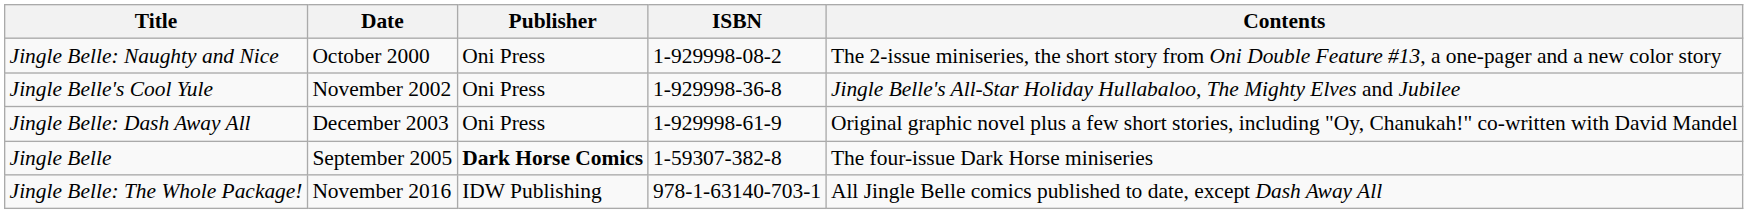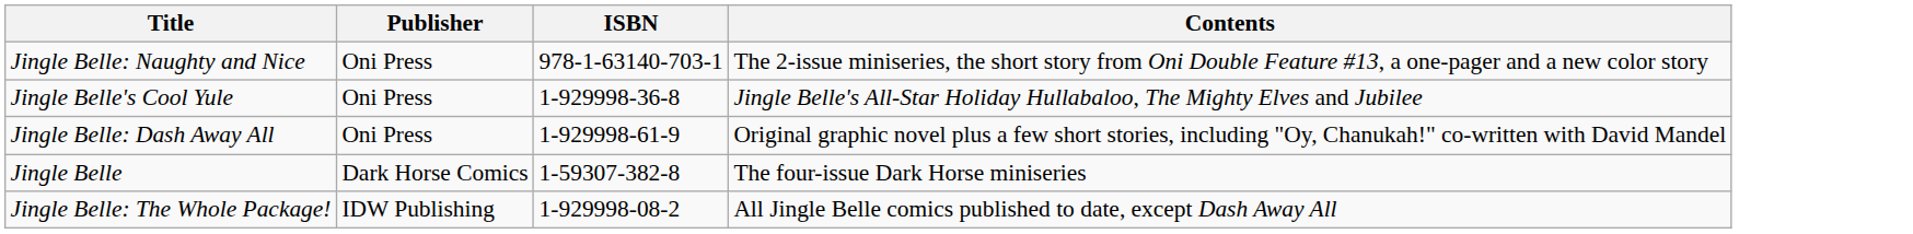 <table class="wikitable">
 <tr>
 <th>Title</th>
-<th>Date</th>
 <th>Publisher</th>
 <th>ISBN</th>
 <th>Contents</th>
 </tr>
 <tr>
 <td><em>Jingle Belle: Naughty and Nice</em></td>
-<td>October 2000</td>
 <td>Oni Press</td>
-<td>1-929998-08-2</td>
+<td>978-1-63140-703-1</td>
 <td>The 2-issue miniseries, the short story from <em>Oni Double Feature #13</em>, a one-pager and a new color story</td>
 </tr>
 <tr>
 <td><em>Jingle Belle's Cool Yule</em></td>
-<td>November 2002</td>
 <td>Oni Press</td>
 <td>1-929998-36-8</td>
 <td><em>Jingle Belle's All-Star Holiday Hullabaloo</em>, <em>The Mighty Elves</em> and <em>Jubilee</em></td>
 </tr>
 <tr>
 <td><em>Jingle Belle: Dash Away All</em></td>
-<td>December 2003</td>
 <td>Oni Press</td>
 <td>1-929998-61-9</td>
 <td>Original graphic novel plus a few short stories, including "Oy, Chanukah!" co-written with David Mandel</td>
 </tr>
 <tr>
 <td><em>Jingle Belle</em></td>
-<td>September 2005</td>
-<td><strong>Dark Horse Comics</strong></td>
+<td>Dark Horse Comics</td>
 <td>1-59307-382-8</td>
 <td>The four-issue Dark Horse miniseries</td>
 </tr>
 <tr>
 <td><em>Jingle Belle: The Whole Package!</em></td>
-<td>November 2016</td>
 <td>IDW Publishing</td>
-<td>978-1-63140-703-1</td>
+<td>1-929998-08-2</td>
 <td>All Jingle Belle comics published to date, except <em>Dash Away All</em></td>
 </tr>
 </table>
